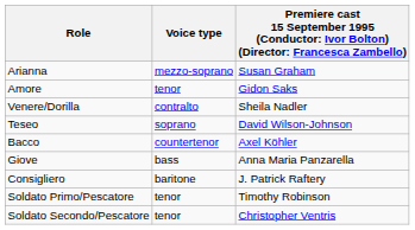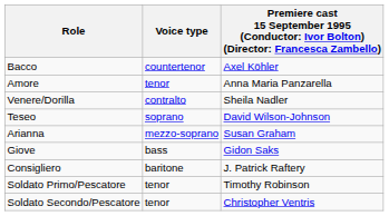 <table class="wikitable">
 <tr>
 <th>Role</th>
 <th>Voice type</th>
 <th>Premiere cast<br>15 September 1995<br>(Conductor: <a href='#'>Ivor Bolton</a>)<br>(Director: <a href='#'>Francesca Zambello</a>)</th>
 </tr>
 <tr>
-<td>Arianna</td>
-<td><a href='#'>mezzo-soprano</a></td>
-<td><a href='#'>Susan Graham</a></td>
+<td>Bacco</td>
+<td><a href='#'>countertenor</a></td>
+<td><a href='#'>Axel Köhler</a></td>
 </tr>
 <tr>
 <td>Amore</td>
 <td><a href='#'>tenor</a></td>
-<td><a href='#'>Gidon Saks</a></td>
+<td>Anna Maria Panzarella</td>
 </tr>
 <tr>
 <td>Venere/Dorilla</td>
 <td><a href='#'>contralto</a></td>
 <td>Sheila Nadler</td>
 </tr>
 <tr>
 <td>Teseo</td>
 <td><a href='#'>soprano</a></td>
 <td><a href='#'>David Wilson-Johnson</a></td>
 </tr>
 <tr>
-<td>Bacco</td>
-<td><a href='#'>countertenor</a></td>
-<td><a href='#'>Axel Köhler</a></td>
+<td>Arianna</td>
+<td><a href='#'>mezzo-soprano</a></td>
+<td><a href='#'>Susan Graham</a></td>
 </tr>
 <tr>
 <td>Giove</td>
 <td>bass</td>
-<td>Anna Maria Panzarella</td>
+<td><a href='#'>Gidon Saks</a></td>
 </tr>
 <tr>
 <td>Consigliero</td>
 <td>baritone</td>
 <td>J. Patrick Raftery</td>
 </tr>
 <tr>
 <td>Soldato Primo/Pescatore</td>
 <td>tenor</td>
 <td>Timothy Robinson</td>
 </tr>
 <tr>
 <td>Soldato Secondo/Pescatore</td>
 <td>tenor</td>
 <td><a href='#'>Christopher Ventris</a></td>
 </tr>
 </table>
